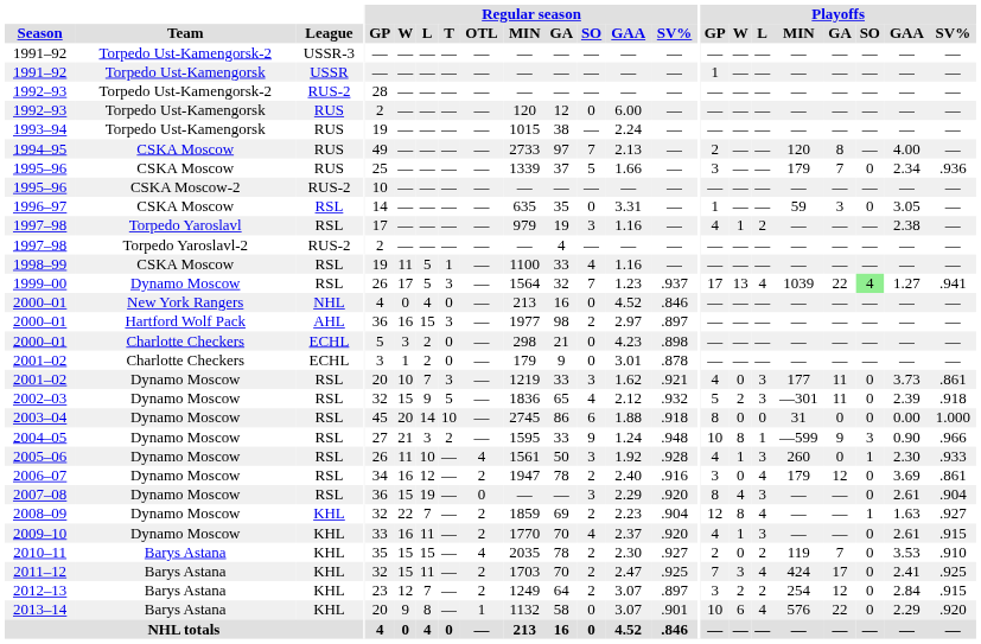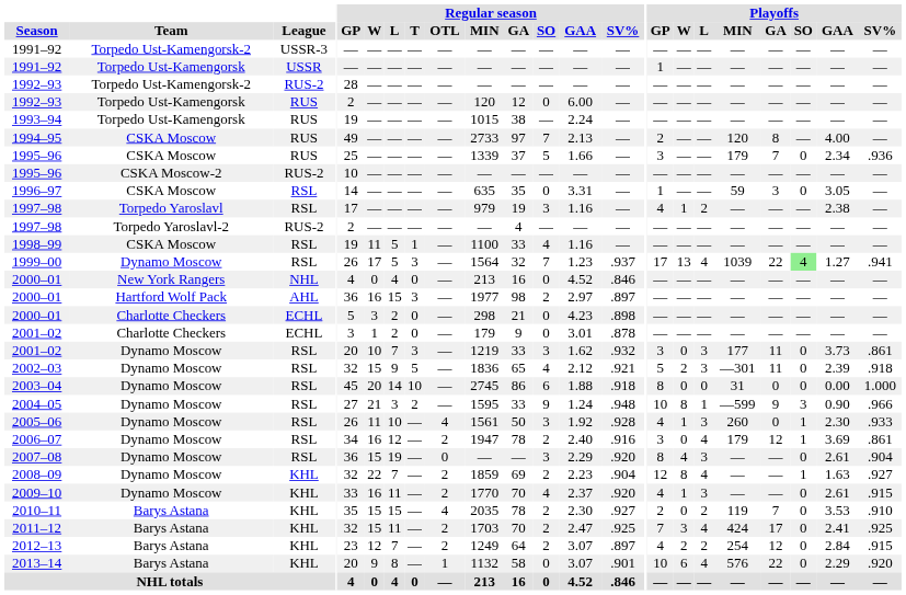 <table border="0" cellpadding="1" cellspacing="0" style="width:80%; text-align:center;">
 <tr bgcolor="#e0e0e0">
 <th colspan="3" bgcolor="#ffffff"></th>
 <th rowspan="99" bgcolor="#ffffff"></th>
 <th colspan="10" bgcolor="#e0e0e0"><a href='#'>Regular season</a></th>
 <th rowspan="99" bgcolor="#ffffff"></th>
 <th colspan="8" bgcolor="#e0e0e0"><a href='#'>Playoffs</a></th>
 </tr>
 <tr bgcolor="#e0e0e0">
 <th><a href='#'>Season</a></th>
 <th>Team</th>
 <th>League</th>
 <th>GP</th>
 <th>W</th>
 <th>L</th>
 <th>T</th>
 <th>OTL</th>
 <th>MIN</th>
 <th>GA</th>
 <th><a href='#'>SO</a></th>
 <th><a href='#'>GAA</a></th>
 <th><a href='#'>SV%</a></th>
 <th>GP</th>
 <th>W</th>
 <th>L</th>
 <th>MIN</th>
 <th>GA</th>
 <th>SO</th>
 <th>GAA</th>
 <th>SV%</th>
 </tr>
 <tr>
 <td>1991–92</td>
 <td><a href='#'>Torpedo Ust-Kamengorsk-2</a></td>
 <td>USSR-3</td>
 <td>—</td>
 <td>—</td>
 <td>—</td>
 <td>—</td>
 <td>—</td>
 <td>—</td>
 <td>—</td>
 <td>—</td>
 <td>—</td>
 <td>—</td>
 <td>—</td>
 <td>—</td>
 <td>—</td>
 <td>—</td>
 <td>—</td>
 <td>—</td>
 <td>—</td>
 <td>—</td>
 </tr>
 <tr bgcolor="#f0f0f0">
 <td><a href='#'>1991–92</a></td>
 <td><a href='#'>Torpedo Ust-Kamengorsk</a></td>
 <td><a href='#'>USSR</a></td>
 <td>—</td>
 <td>—</td>
 <td>—</td>
 <td>—</td>
 <td>—</td>
 <td>—</td>
 <td>—</td>
 <td>—</td>
 <td>—</td>
 <td>—</td>
 <td>1</td>
 <td>—</td>
 <td>—</td>
 <td>—</td>
 <td>—</td>
 <td>—</td>
 <td>—</td>
 <td>—</td>
 </tr>
 <tr>
 <td><a href='#'>1992–93</a></td>
 <td>Torpedo Ust-Kamengorsk-2</td>
 <td><a href='#'>RUS-2</a></td>
 <td>28</td>
 <td>—</td>
 <td>—</td>
 <td>—</td>
 <td>—</td>
 <td>—</td>
 <td>—</td>
 <td>—</td>
 <td>—</td>
 <td>—</td>
 <td>—</td>
 <td>—</td>
 <td>—</td>
 <td>—</td>
 <td>—</td>
 <td>—</td>
 <td>—</td>
 <td>—</td>
 </tr>
 <tr bgcolor="#f0f0f0">
 <td><a href='#'>1992–93</a></td>
 <td>Torpedo Ust-Kamengorsk</td>
 <td><a href='#'>RUS</a></td>
 <td>2</td>
 <td>—</td>
 <td>—</td>
 <td>—</td>
 <td>—</td>
 <td>120</td>
 <td>12</td>
 <td>0</td>
 <td>6.00</td>
 <td>—</td>
 <td>—</td>
 <td>—</td>
 <td>—</td>
 <td>—</td>
 <td>—</td>
 <td>—</td>
 <td>—</td>
 <td>—</td>
 </tr>
 <tr>
 <td><a href='#'>1993–94</a></td>
 <td>Torpedo Ust-Kamengorsk</td>
 <td>RUS</td>
 <td>19</td>
 <td>—</td>
 <td>—</td>
 <td>—</td>
 <td>—</td>
 <td>1015</td>
 <td>38</td>
 <td>—</td>
 <td>2.24</td>
 <td>—</td>
 <td>—</td>
 <td>—</td>
 <td>—</td>
 <td>—</td>
 <td>—</td>
 <td>—</td>
 <td>—</td>
 <td>—</td>
 </tr>
 <tr bgcolor="#f0f0f0">
 <td><a href='#'>1994–95</a></td>
 <td><a href='#'>CSKA Moscow</a></td>
 <td>RUS</td>
 <td>49</td>
 <td>—</td>
 <td>—</td>
 <td>—</td>
 <td>—</td>
 <td>2733</td>
 <td>97</td>
 <td>7</td>
 <td>2.13</td>
 <td>—</td>
 <td>2</td>
 <td>—</td>
 <td>—</td>
 <td>120</td>
 <td>8</td>
 <td>—</td>
 <td>4.00</td>
 <td>—</td>
 </tr>
 <tr>
 <td><a href='#'>1995–96</a></td>
 <td>CSKA Moscow</td>
 <td>RUS</td>
 <td>25</td>
 <td>—</td>
 <td>—</td>
 <td>—</td>
 <td>—</td>
 <td>1339</td>
 <td>37</td>
 <td>5</td>
 <td>1.66</td>
 <td>—</td>
 <td>3</td>
 <td>—</td>
 <td>—</td>
 <td>179</td>
 <td>7</td>
 <td>0</td>
 <td>2.34</td>
 <td>.936</td>
 </tr>
 <tr bgcolor="#f0f0f0">
 <td><a href='#'>1995–96</a></td>
 <td>CSKA Moscow-2</td>
 <td>RUS-2</td>
 <td>10</td>
 <td>—</td>
 <td>—</td>
 <td>—</td>
 <td>—</td>
 <td>—</td>
 <td>—</td>
 <td>—</td>
 <td>—</td>
 <td>—</td>
 <td>—</td>
 <td>—</td>
 <td>—</td>
 <td>—</td>
 <td>—</td>
 <td>—</td>
 <td>—</td>
 <td>—</td>
 </tr>
 <tr>
 <td><a href='#'>1996–97</a></td>
 <td>CSKA Moscow</td>
 <td><a href='#'>RSL</a></td>
 <td>14</td>
 <td>—</td>
 <td>—</td>
 <td>—</td>
 <td>—</td>
 <td>635</td>
 <td>35</td>
 <td>0</td>
 <td>3.31</td>
 <td>—</td>
 <td>1</td>
 <td>—</td>
 <td>—</td>
 <td>59</td>
 <td>3</td>
 <td>0</td>
 <td>3.05</td>
 <td>—</td>
 </tr>
 <tr bgcolor="#f0f0f0">
 <td><a href='#'>1997–98</a></td>
 <td><a href='#'>Torpedo Yaroslavl</a></td>
 <td>RSL</td>
 <td>17</td>
 <td>—</td>
 <td>—</td>
 <td>—</td>
 <td>—</td>
 <td>979</td>
 <td>19</td>
 <td>3</td>
 <td>1.16</td>
 <td>—</td>
 <td>4</td>
 <td>1</td>
 <td>2</td>
 <td>—</td>
 <td>—</td>
 <td>—</td>
 <td>2.38</td>
 <td>—</td>
 </tr>
 <tr>
 <td><a href='#'>1997–98</a></td>
 <td>Torpedo Yaroslavl-2</td>
 <td>RUS-2</td>
 <td>2</td>
 <td>—</td>
 <td>—</td>
 <td>—</td>
 <td>—</td>
 <td>—</td>
 <td>4</td>
 <td>—</td>
 <td>—</td>
 <td>—</td>
 <td>—</td>
 <td>—</td>
 <td>—</td>
 <td>—</td>
 <td>—</td>
 <td>—</td>
 <td>—</td>
 <td>—</td>
 </tr>
 <tr bgcolor="#f0f0f0">
 <td><a href='#'>1998–99</a></td>
 <td>CSKA Moscow</td>
 <td>RSL</td>
 <td>19</td>
 <td>11</td>
 <td>5</td>
 <td>1</td>
 <td>—</td>
 <td>1100</td>
 <td>33</td>
 <td>4</td>
 <td>1.16</td>
 <td>—</td>
 <td>—</td>
 <td>—</td>
 <td>—</td>
 <td>—</td>
 <td>—</td>
 <td>—</td>
 <td>—</td>
 <td>—</td>
 </tr>
 <tr>
 <td><a href='#'>1999–00</a></td>
 <td><a href='#'>Dynamo Moscow</a></td>
 <td>RSL</td>
 <td>26</td>
 <td>17</td>
 <td>5</td>
 <td>3</td>
 <td>—</td>
 <td>1564</td>
 <td>32</td>
 <td>7</td>
 <td>1.23</td>
 <td>.937</td>
 <td>17</td>
 <td>13</td>
 <td>4</td>
 <td>1039</td>
 <td>22</td>
 <td style="background: lightgreen;">4</td>
 <td>1.27</td>
 <td>.941</td>
 </tr>
 <tr bgcolor="#f0f0f0">
 <td><a href='#'>2000–01</a></td>
 <td><a href='#'>New York Rangers</a></td>
 <td><a href='#'>NHL</a></td>
 <td>4</td>
 <td>0</td>
 <td>4</td>
 <td>0</td>
 <td>—</td>
 <td>213</td>
 <td>16</td>
 <td>0</td>
 <td>4.52</td>
 <td>.846</td>
 <td>—</td>
 <td>—</td>
 <td>—</td>
 <td>—</td>
 <td>—</td>
 <td>—</td>
 <td>—</td>
 <td>—</td>
 </tr>
 <tr>
 <td><a href='#'>2000–01</a></td>
 <td><a href='#'>Hartford Wolf Pack</a></td>
 <td><a href='#'>AHL</a></td>
 <td>36</td>
 <td>16</td>
 <td>15</td>
 <td>3</td>
 <td>—</td>
 <td>1977</td>
 <td>98</td>
 <td>2</td>
 <td>2.97</td>
 <td>.897</td>
 <td>—</td>
 <td>—</td>
 <td>—</td>
 <td>—</td>
 <td>—</td>
 <td>—</td>
 <td>—</td>
 <td>—</td>
 </tr>
 <tr bgcolor="#f0f0f0">
 <td><a href='#'>2000–01</a></td>
 <td><a href='#'>Charlotte Checkers</a></td>
 <td><a href='#'>ECHL</a></td>
 <td>5</td>
 <td>3</td>
 <td>2</td>
 <td>0</td>
 <td>—</td>
 <td>298</td>
 <td>21</td>
 <td>0</td>
 <td>4.23</td>
 <td>.898</td>
 <td>—</td>
 <td>—</td>
 <td>—</td>
 <td>—</td>
 <td>—</td>
 <td>—</td>
 <td>—</td>
 <td>—</td>
 </tr>
 <tr>
 <td><a href='#'>2001–02</a></td>
 <td>Charlotte Checkers</td>
 <td>ECHL</td>
 <td>3</td>
 <td>1</td>
 <td>2</td>
 <td>0</td>
 <td>—</td>
 <td>179</td>
 <td>9</td>
 <td>0</td>
 <td>3.01</td>
 <td>.878</td>
 <td>—</td>
 <td>—</td>
 <td>—</td>
 <td>—</td>
 <td>—</td>
 <td>—</td>
 <td>—</td>
 <td>—</td>
 </tr>
 <tr bgcolor="#f0f0f0">
 <td><a href='#'>2001–02</a></td>
 <td>Dynamo Moscow</td>
 <td>RSL</td>
 <td>20</td>
 <td>10</td>
 <td>7</td>
 <td>3</td>
 <td>—</td>
 <td>1219</td>
 <td>33</td>
 <td>3</td>
 <td>1.62</td>
-<td>.921</td>
-<td>4</td>
+<td>.932</td>
+<td>3</td>
 <td>0</td>
 <td>3</td>
 <td>177</td>
 <td>11</td>
 <td>0</td>
 <td>3.73</td>
 <td>.861</td>
 </tr>
 <tr>
 <td><a href='#'>2002–03</a></td>
 <td>Dynamo Moscow</td>
 <td>RSL</td>
 <td>32</td>
 <td>15</td>
 <td>9</td>
 <td>5</td>
 <td>—</td>
 <td>1836</td>
 <td>65</td>
 <td>4</td>
 <td>2.12</td>
-<td>.932</td>
+<td>.921</td>
 <td>5</td>
 <td>2</td>
 <td>3</td>
 <td>—301</td>
 <td>11</td>
 <td>0</td>
 <td>2.39</td>
 <td>.918</td>
 </tr>
 <tr bgcolor="#f0f0f0">
 <td><a href='#'>2003–04</a></td>
 <td>Dynamo Moscow</td>
 <td>RSL</td>
 <td>45</td>
 <td>20</td>
 <td>14</td>
 <td>10</td>
 <td>—</td>
 <td>2745</td>
 <td>86</td>
 <td>6</td>
 <td>1.88</td>
 <td>.918</td>
 <td>8</td>
 <td>0</td>
 <td>0</td>
 <td>31</td>
 <td>0</td>
 <td>0</td>
 <td>0.00</td>
 <td>1.000</td>
 </tr>
 <tr>
 <td><a href='#'>2004–05</a></td>
 <td>Dynamo Moscow</td>
 <td>RSL</td>
 <td>27</td>
 <td>21</td>
 <td>3</td>
 <td>2</td>
 <td>—</td>
 <td>1595</td>
 <td>33</td>
 <td>9</td>
 <td>1.24</td>
 <td>.948</td>
 <td>10</td>
 <td>8</td>
 <td>1</td>
 <td>—599</td>
 <td>9</td>
 <td>3</td>
 <td>0.90</td>
 <td>.966</td>
 </tr>
 <tr bgcolor="#f0f0f0">
 <td><a href='#'>2005–06</a></td>
 <td>Dynamo Moscow</td>
 <td>RSL</td>
 <td>26</td>
 <td>11</td>
 <td>10</td>
 <td>—</td>
 <td>4</td>
 <td>1561</td>
 <td>50</td>
 <td>3</td>
 <td>1.92</td>
 <td>.928</td>
 <td>4</td>
 <td>1</td>
 <td>3</td>
 <td>260</td>
 <td>0</td>
 <td>1</td>
 <td>2.30</td>
 <td>.933</td>
 </tr>
 <tr>
 <td><a href='#'>2006–07</a></td>
 <td>Dynamo Moscow</td>
 <td>RSL</td>
 <td>34</td>
 <td>16</td>
 <td>12</td>
 <td>—</td>
 <td>2</td>
 <td>1947</td>
 <td>78</td>
 <td>2</td>
 <td>2.40</td>
 <td>.916</td>
 <td>3</td>
 <td>0</td>
 <td>4</td>
 <td>179</td>
 <td>12</td>
-<td>0</td>
+<td>1</td>
 <td>3.69</td>
 <td>.861</td>
 </tr>
 <tr bgcolor="#f0f0f0">
 <td><a href='#'>2007–08</a></td>
 <td>Dynamo Moscow</td>
 <td>RSL</td>
 <td>36</td>
 <td>15</td>
 <td>19</td>
 <td>—</td>
 <td>0</td>
 <td>—</td>
 <td>—</td>
 <td>3</td>
 <td>2.29</td>
 <td>.920</td>
 <td>8</td>
 <td>4</td>
 <td>3</td>
 <td>—</td>
 <td>—</td>
 <td>0</td>
 <td>2.61</td>
 <td>.904</td>
 </tr>
 <tr>
 <td><a href='#'>2008–09</a></td>
 <td>Dynamo Moscow</td>
 <td><a href='#'>KHL</a></td>
 <td>32</td>
 <td>22</td>
 <td>7</td>
 <td>—</td>
 <td>2</td>
 <td>1859</td>
 <td>69</td>
 <td>2</td>
 <td>2.23</td>
 <td>.904</td>
 <td>12</td>
 <td>8</td>
 <td>4</td>
 <td>—</td>
 <td>—</td>
 <td>1</td>
 <td>1.63</td>
 <td>.927</td>
 </tr>
 <tr bgcolor="#f0f0f0">
 <td><a href='#'>2009–10</a></td>
 <td>Dynamo Moscow</td>
 <td>KHL</td>
 <td>33</td>
 <td>16</td>
 <td>11</td>
 <td>—</td>
 <td>2</td>
 <td>1770</td>
 <td>70</td>
 <td>4</td>
 <td>2.37</td>
 <td>.920</td>
 <td>4</td>
 <td>1</td>
 <td>3</td>
 <td>—</td>
 <td>—</td>
 <td>0</td>
 <td>2.61</td>
 <td>.915</td>
 </tr>
 <tr>
 <td><a href='#'>2010–11</a></td>
 <td><a href='#'>Barys Astana</a></td>
 <td>KHL</td>
 <td>35</td>
 <td>15</td>
 <td>15</td>
 <td>—</td>
 <td>4</td>
 <td>2035</td>
 <td>78</td>
 <td>2</td>
 <td>2.30</td>
 <td>.927</td>
 <td>2</td>
 <td>0</td>
 <td>2</td>
 <td>119</td>
 <td>7</td>
 <td>0</td>
 <td>3.53</td>
 <td>.910</td>
 </tr>
 <tr bgcolor="#f0f0f0">
 <td><a href='#'>2011–12</a></td>
 <td>Barys Astana</td>
 <td>KHL</td>
 <td>32</td>
 <td>15</td>
 <td>11</td>
 <td>—</td>
 <td>2</td>
 <td>1703</td>
 <td>70</td>
 <td>2</td>
 <td>2.47</td>
 <td>.925</td>
 <td>7</td>
 <td>3</td>
 <td>4</td>
 <td>424</td>
 <td>17</td>
 <td>0</td>
 <td>2.41</td>
 <td>.925</td>
 </tr>
 <tr>
 <td><a href='#'>2012–13</a></td>
 <td>Barys Astana</td>
 <td>KHL</td>
 <td>23</td>
 <td>12</td>
 <td>7</td>
 <td>—</td>
 <td>2</td>
 <td>1249</td>
 <td>64</td>
 <td>2</td>
 <td>3.07</td>
 <td>.897</td>
-<td>3</td>
+<td>4</td>
 <td>2</td>
 <td>2</td>
 <td>254</td>
 <td>12</td>
 <td>0</td>
 <td>2.84</td>
 <td>.915</td>
 </tr>
 <tr bgcolor="#f0f0f0">
 <td><a href='#'>2013–14</a></td>
 <td>Barys Astana</td>
 <td>KHL</td>
 <td>20</td>
 <td>9</td>
 <td>8</td>
 <td>—</td>
 <td>1</td>
 <td>1132</td>
 <td>58</td>
 <td>0</td>
 <td>3.07</td>
 <td>.901</td>
 <td>10</td>
 <td>6</td>
 <td>4</td>
 <td>576</td>
 <td>22</td>
 <td>0</td>
 <td>2.29</td>
 <td>.920</td>
 </tr>
 <tr bgcolor="#e0e0e0">
 <th colspan="3">NHL totals</th>
 <th>4</th>
 <th>0</th>
 <th>4</th>
 <th>0</th>
 <th>—</th>
 <th>213</th>
 <th>16</th>
 <th>0</th>
 <th>4.52</th>
 <th>.846</th>
 <th>—</th>
 <th>—</th>
 <th>—</th>
 <th>—</th>
 <th>—</th>
 <th>—</th>
 <th>—</th>
 <th>—</th>
 </tr>
 </table>
